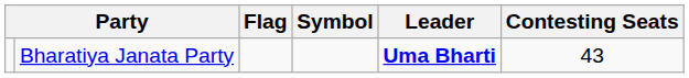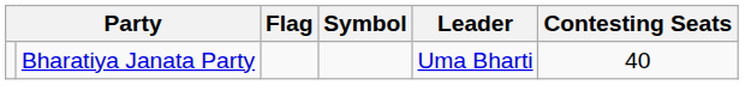 <table class="wikitable" style="text-align:center">
 <tr>
 <th colspan="2">Party</th>
 <th>Flag</th>
 <th>Symbol</th>
 <th>Leader</th>
 <th>Contesting Seats</th>
 </tr>
 <tr>
 <td></td>
 <td><a href='#'>Bharatiya Janata Party</a></td>
 <td></td>
 <td></td>
-<td><strong><a href='#'>Uma Bharti</a></strong></td>
-<td>43</td>
+<td><a href='#'>Uma Bharti</a></td>
+<td>40</td>
 </tr>
 </table>
